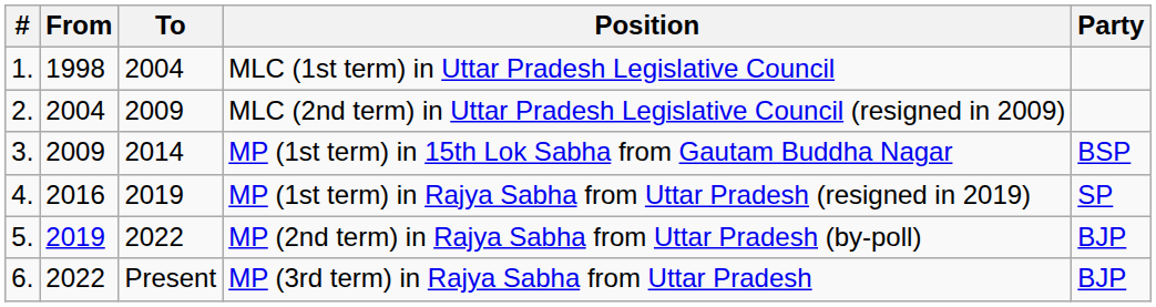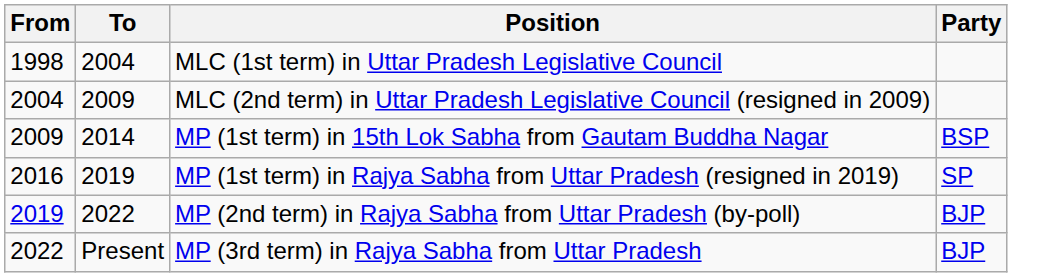 <table class="wikitable sortable">
 <tr>
-<th>#</th>
 <th>From</th>
 <th>To</th>
 <th>Position</th>
 <th>Party</th>
 </tr>
 <tr>
-<td>1.</td>
 <td>1998</td>
 <td>2004</td>
 <td>MLC (1st term) in <a href='#'>Uttar Pradesh Legislative Council</a></td>
 <td></td>
 </tr>
 <tr>
-<td>2.</td>
 <td>2004</td>
 <td>2009</td>
 <td>MLC (2nd term) in <a href='#'>Uttar Pradesh Legislative Council</a> (resigned in 2009)</td>
 <td></td>
 </tr>
 <tr>
-<td>3.</td>
 <td>2009</td>
 <td>2014</td>
 <td><a href='#'>MP</a> (1st term) in <a href='#'>15th Lok Sabha</a> from <a href='#'>Gautam Buddha Nagar</a></td>
 <td><a href='#'>BSP</a></td>
 </tr>
 <tr>
-<td>4.</td>
 <td>2016</td>
 <td>2019</td>
 <td><a href='#'>MP</a> (1st term) in <a href='#'>Rajya Sabha</a> from <a href='#'>Uttar Pradesh</a> (resigned in 2019)</td>
 <td><a href='#'>SP</a></td>
 </tr>
 <tr>
-<td>5.</td>
 <td><a href='#'>2019</a></td>
 <td>2022</td>
 <td><a href='#'>MP</a> (2nd term) in <a href='#'>Rajya Sabha</a> from <a href='#'>Uttar Pradesh</a> (by-poll)</td>
 <td><a href='#'>BJP</a></td>
 </tr>
 <tr>
-<td>6.</td>
 <td>2022</td>
 <td>Present</td>
 <td><a href='#'>MP</a> (3rd term) in <a href='#'>Rajya Sabha</a> from <a href='#'>Uttar Pradesh</a></td>
 <td><a href='#'>BJP</a></td>
 </tr>
 </table>
